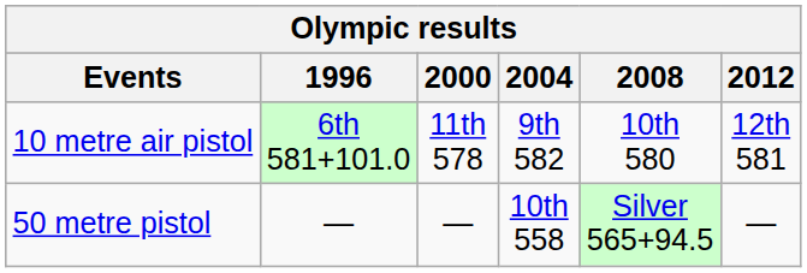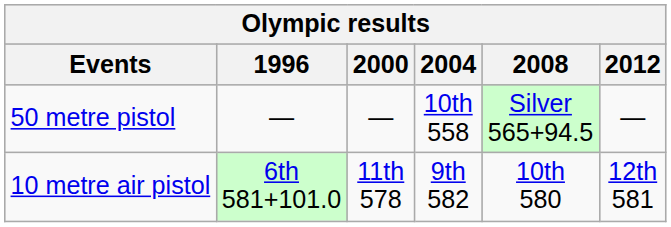 <table class="wikitable" style="text-align: center">
 <tr>
 <th colspan=6>Olympic results</th>
 </tr>
 <tr>
 <th>Events</th>
 <th>1996</th>
 <th>2000</th>
 <th>2004</th>
 <th>2008</th>
 <th>2012</th>
 </tr>
 <tr>
+<td align=left><a href='#'>50 metre pistol</a></td>
+<td>—</td>
+<td>—</td>
+<td><a href='#'>10th</a><br>558</td>
+<td style="background: #ccffcc"> <a href='#'>Silver</a><br>565+94.5</td>
+<td>—</td>
+</tr>
+<tr>
 <td align=left><a href='#'>10 metre air pistol</a></td>
 <td style="background: #ccffcc"><a href='#'>6th</a><br>581+101.0</td>
 <td><a href='#'>11th</a><br>578</td>
 <td><a href='#'>9th</a><br>582</td>
 <td><a href='#'>10th</a><br>580</td>
 <td><a href='#'>12th</a><br>581</td>
 </tr>
-<tr>
-<td align=left><a href='#'>50 metre pistol</a></td>
-<td>—</td>
-<td>—</td>
-<td><a href='#'>10th</a><br>558</td>
-<td style="background: #ccffcc"> <a href='#'>Silver</a><br>565+94.5</td>
-<td>—</td>
-</tr>
 </table>
